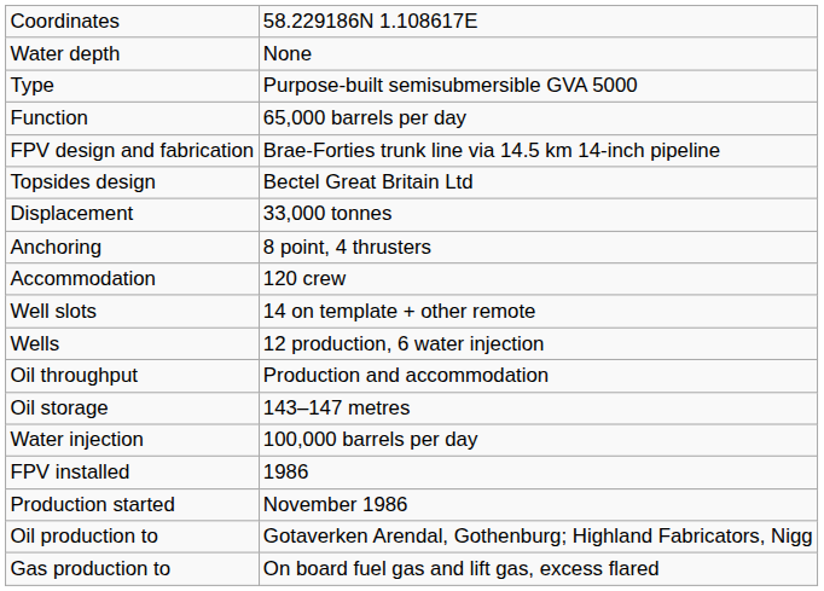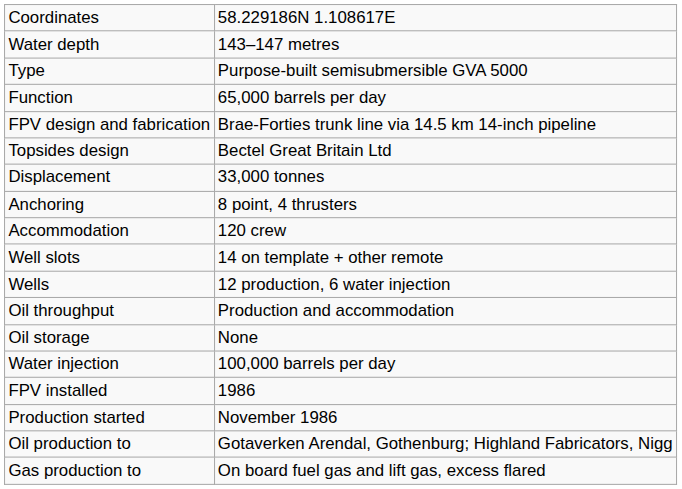 <table class="wikitable">
 <tr>
 <td>Coordinates</td>
 <td>58.229186N 1.108617E</td>
 </tr>
 <tr>
 <td>Water depth</td>
-<td>None</td>
+<td>143–147 metres</td>
 </tr>
 <tr>
 <td>Type</td>
 <td>Purpose-built semisubmersible GVA 5000</td>
 </tr>
 <tr>
 <td>Function</td>
 <td>65,000 barrels per day</td>
 </tr>
 <tr>
 <td>FPV design and fabrication</td>
 <td>Brae-Forties trunk line via 14.5 km 14-inch pipeline</td>
 </tr>
 <tr>
 <td>Topsides design</td>
 <td>Bectel Great Britain Ltd</td>
 </tr>
 <tr>
 <td>Displacement</td>
 <td>33,000 tonnes</td>
 </tr>
 <tr>
 <td>Anchoring</td>
 <td>8 point, 4 thrusters</td>
 </tr>
 <tr>
 <td>Accommodation</td>
 <td>120 crew</td>
 </tr>
 <tr>
 <td>Well slots</td>
 <td>14 on template + other remote</td>
 </tr>
 <tr>
 <td>Wells</td>
 <td>12 production, 6 water injection</td>
 </tr>
 <tr>
 <td>Oil throughput</td>
 <td>Production and accommodation</td>
 </tr>
 <tr>
 <td>Oil storage</td>
-<td>143–147 metres</td>
+<td>None</td>
 </tr>
 <tr>
 <td>Water injection</td>
 <td>100,000 barrels per day</td>
 </tr>
 <tr>
 <td>FPV installed</td>
 <td>1986</td>
 </tr>
 <tr>
 <td>Production started</td>
 <td>November 1986</td>
 </tr>
 <tr>
 <td>Oil production to</td>
 <td>Gotaverken Arendal, Gothenburg; Highland Fabricators, Nigg</td>
 </tr>
 <tr>
 <td>Gas production to</td>
 <td>On board fuel gas and lift gas, excess flared</td>
 </tr>
 </table>
